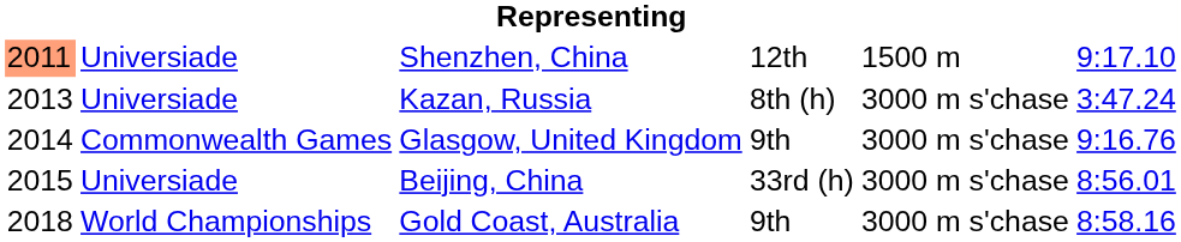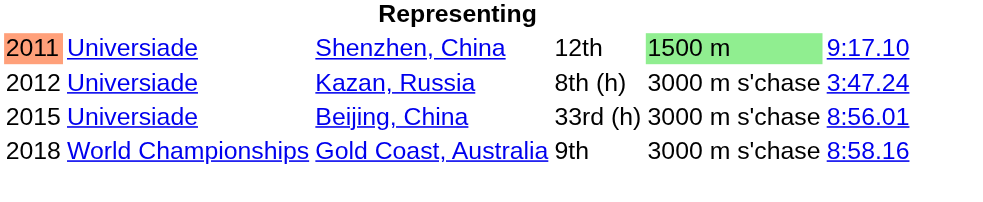 <table>
 <tr>
 <th colspan="6">Representing </th>
 </tr>
 <tr>
 <td style="background: lightsalmon;">2011</td>
 <td><a href='#'>Universiade</a></td>
 <td><a href='#'>Shenzhen, China</a></td>
 <td>12th</td>
-<td>1500 m</td>
+<td style="background: lightgreen;">1500 m</td>
 <td><a href='#'>9:17.10</a></td>
 </tr>
 <tr>
-<td>2013</td>
+<td>2012</td>
 <td><a href='#'>Universiade</a></td>
 <td><a href='#'>Kazan, Russia</a></td>
 <td>8th (h)</td>
 <td>3000 m s'chase</td>
 <td><a href='#'>3:47.24</a></td>
-</tr>
-<tr>
-<td>2014</td>
-<td><a href='#'>Commonwealth Games</a></td>
-<td><a href='#'>Glasgow, United Kingdom</a></td>
-<td>9th</td>
-<td>3000 m s'chase</td>
-<td><a href='#'>9:16.76</a></td>
 </tr>
 <tr>
 <td>2015</td>
 <td><a href='#'>Universiade</a></td>
 <td><a href='#'>Beijing, China</a></td>
 <td>33rd (h)</td>
 <td>3000 m s'chase</td>
 <td><a href='#'>8:56.01</a></td>
 </tr>
 <tr>
 <td>2018</td>
 <td><a href='#'>World Championships</a></td>
 <td><a href='#'>Gold Coast, Australia</a></td>
 <td>9th</td>
 <td>3000 m s'chase</td>
 <td><a href='#'>8:58.16</a></td>
 </tr>
 </table>
